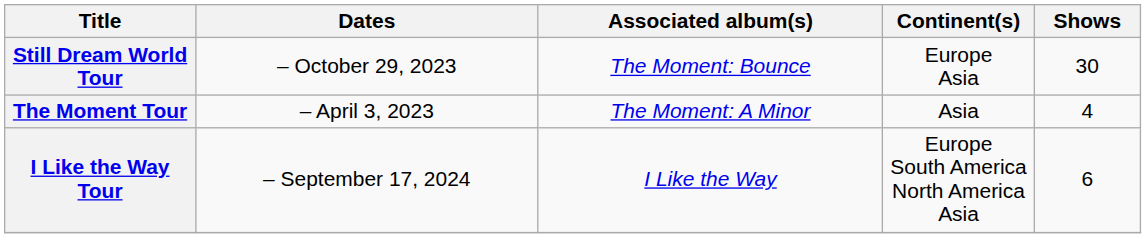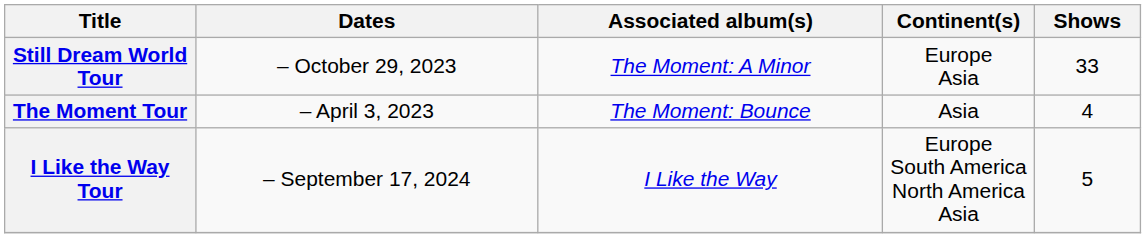 <table class="wikitable sortable plainrowheaders" style="text-align:center;">
 <tr>
 <th scope="col" style="width:10em;">Title</th>
 <th scope="col" style="width:19em;">Dates</th>
 <th scope="col" style="width:19em;">Associated album(s)</th>
 <th scope="col" style="width:7em;">Continent(s)</th>
 <th scope="col" style="width:5em;">Shows</th>
 </tr>
 <tr>
 <th scope="row"><a href='#'>Still Dream World Tour</a></th>
 <td> – October 29, 2023</td>
-<td><em><a href='#'>The Moment: Bounce</a></em></td>
+<td><em><a href='#'>The Moment: A Minor</a></em></td>
 <td>Europe<br>Asia<br></td>
-<td>30</td>
+<td>33</td>
 </tr>
 <tr>
 <th scope="row"><a href='#'>The Moment Tour</a></th>
 <td> – April 3, 2023</td>
-<td><em><a href='#'>The Moment: A Minor</a></em></td>
+<td><em><a href='#'>The Moment: Bounce</a></em></td>
 <td>Asia</td>
 <td>4</td>
 </tr>
 <tr>
 <th scope="row"><a href='#'>I Like the Way Tour</a></th>
 <td> – September 17, 2024</td>
 <td><em><a href='#'>I Like the Way</a></em></td>
 <td>Europe<br>South America<br>North America<br>Asia</td>
-<td>6</td>
+<td>5</td>
 </tr>
 <tr>
 </tr>
 </table>
